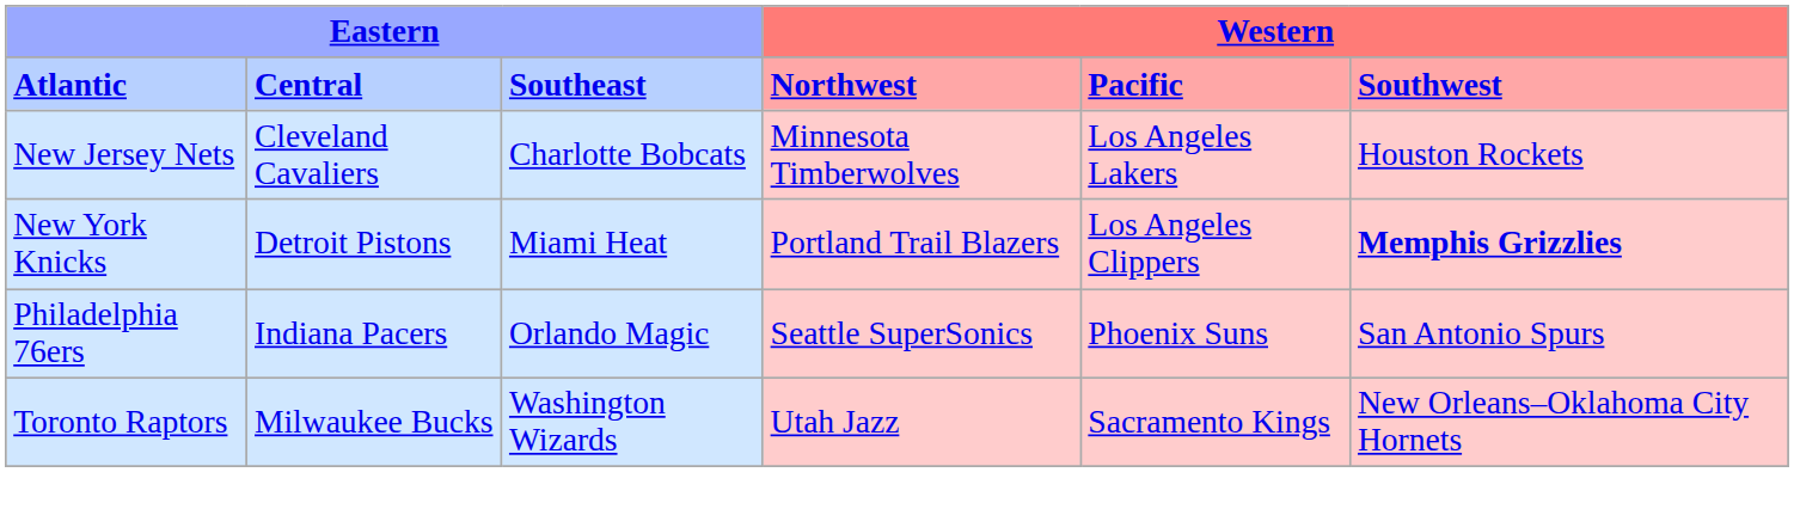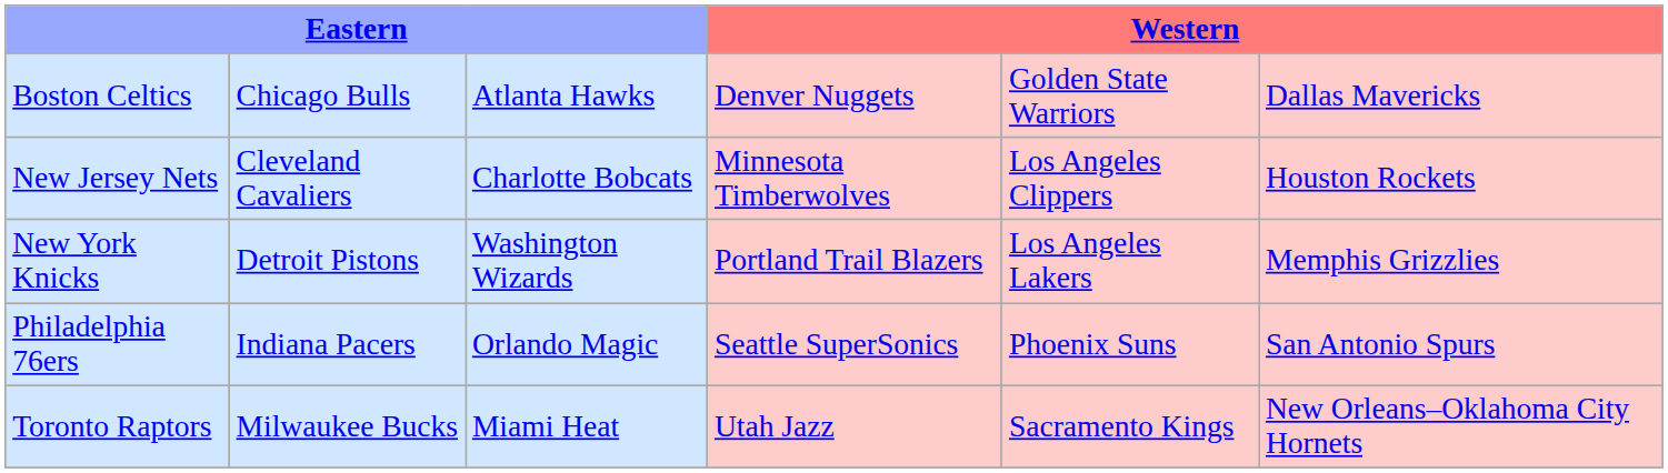 <table class="wikitable">
 <tr>
 <th colspan="3" style="background-color: #99A8FF;"><a href='#'>Eastern</a></th>
 <th colspan="3" style="background-color: #FF7B77;"><a href='#'>Western</a></th>
 </tr>
 <tr>
-<td style="background-color: #B7D0FF;"><strong><a href='#'>Atlantic</a></strong></td>
-<td style="background-color: #B7D0FF;"><strong><a href='#'>Central</a></strong></td>
-<td style="background-color: #B7D0FF;"><strong><a href='#'>Southeast</a></strong></td>
-<td style="background-color: #FFA7A7;"><strong><a href='#'>Northwest</a></strong></td>
-<td style="background-color: #FFA7A7;"><strong><a href='#'>Pacific</a></strong></td>
-<td style="background-color: #FFA7A7;"><strong><a href='#'>Southwest</a></strong></td>
+<td style="background-color: #D0E7FF;"><a href='#'>Boston Celtics</a></td>
+<td style="background-color: #D0E7FF;"><a href='#'>Chicago Bulls</a></td>
+<td style="background-color: #D0E7FF;"><a href='#'>Atlanta Hawks</a></td>
+<td style="background-color: #FFCCCC;"><a href='#'>Denver Nuggets</a></td>
+<td style="background-color: #FFCCCC;"><a href='#'>Golden State Warriors</a></td>
+<td style="background-color: #FFCCCC;"><a href='#'>Dallas Mavericks</a></td>
 </tr>
 <tr>
 <td style="background-color: #D0E7FF;"><a href='#'>New Jersey Nets</a></td>
 <td style="background-color: #D0E7FF;"><a href='#'>Cleveland Cavaliers</a></td>
 <td style="background-color: #D0E7FF;"><a href='#'>Charlotte Bobcats</a></td>
 <td style="background-color: #FFCCCC;"><a href='#'>Minnesota Timberwolves</a></td>
-<td style="background-color: #FFCCCC;"><a href='#'>Los Angeles Lakers</a></td>
+<td style="background-color: #FFCCCC;"><a href='#'>Los Angeles Clippers</a></td>
 <td style="background-color: #FFCCCC;"><a href='#'>Houston Rockets</a></td>
 </tr>
 <tr>
 <td style="background-color: #D0E7FF;"><a href='#'>New York Knicks</a></td>
 <td style="background-color: #D0E7FF;"><a href='#'>Detroit Pistons</a></td>
-<td style="background-color: #D0E7FF;"><a href='#'>Miami Heat</a></td>
+<td style="background-color: #D0E7FF;"><a href='#'>Washington Wizards</a></td>
 <td style="background-color: #FFCCCC;"><a href='#'>Portland Trail Blazers</a></td>
-<td style="background-color: #FFCCCC;"><a href='#'>Los Angeles Clippers</a></td>
-<td style="background-color: #FFCCCC;"><strong><a href='#'>Memphis Grizzlies</a></strong></td>
+<td style="background-color: #FFCCCC;"><a href='#'>Los Angeles Lakers</a></td>
+<td style="background-color: #FFCCCC;"><a href='#'>Memphis Grizzlies</a></td>
 </tr>
 <tr>
 <td style="background-color: #D0E7FF;"><a href='#'>Philadelphia 76ers</a></td>
 <td style="background-color: #D0E7FF;"><a href='#'>Indiana Pacers</a></td>
 <td style="background-color: #D0E7FF;"><a href='#'>Orlando Magic</a></td>
 <td style="background-color: #FFCCCC;"><a href='#'>Seattle SuperSonics</a></td>
 <td style="background-color: #FFCCCC;"><a href='#'>Phoenix Suns</a></td>
 <td style="background-color: #FFCCCC;"><a href='#'>San Antonio Spurs</a></td>
 </tr>
 <tr>
 <td style="background-color: #D0E7FF;"><a href='#'>Toronto Raptors</a></td>
 <td style="background-color: #D0E7FF;"><a href='#'>Milwaukee Bucks</a></td>
-<td style="background-color: #D0E7FF;"><a href='#'>Washington Wizards</a></td>
+<td style="background-color: #D0E7FF;"><a href='#'>Miami Heat</a></td>
 <td style="background-color: #FFCCCC;"><a href='#'>Utah Jazz</a></td>
 <td style="background-color: #FFCCCC;"><a href='#'>Sacramento Kings</a></td>
 <td style="background-color: #FFCCCC;"><a href='#'>New Orleans–Oklahoma City Hornets</a></td>
 </tr>
 </table>
